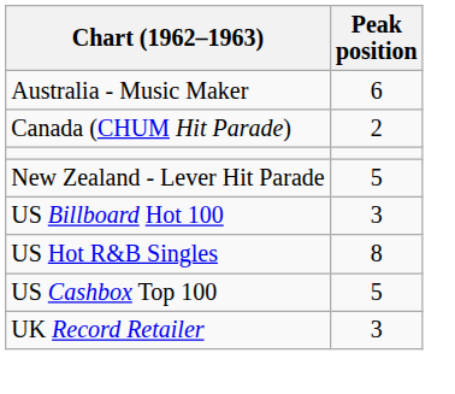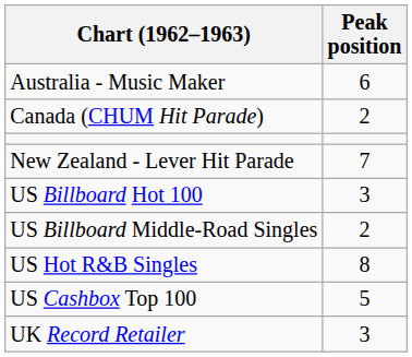 <table class="wikitable sortable">
 <tr>
 <th>Chart (1962–1963)</th>
 <th>Peak<br>position</th>
 </tr>
 <tr>
 <td>Australia - Music Maker</td>
 <td style="text-align:center;">6</td>
 </tr>
 <tr>
 <td>Canada (<a href='#'>CHUM</a> <em>Hit Parade</em>)</td>
 <td style="text-align:center;">2</td>
 </tr>
 <tr>
 <td></td>
 </tr>
 <tr>
 <td>New Zealand - Lever Hit Parade</td>
-<td style="text-align:center;">5</td>
+<td style="text-align:center;">7</td>
 </tr>
 <tr>
 <td>US <em><a href='#'>Billboard</a></em> <a href='#'>Hot 100</a></td>
 <td style="text-align:center;">3</td>
+</tr>
+<tr>
+<td>US <em>Billboard</em> Middle-Road Singles</td>
+<td style="text-align:center;">2</td>
 </tr>
 <tr>
 <td>US <a href='#'>Hot R&B Singles</a></td>
 <td style="text-align:center;">8</td>
 </tr>
 <tr>
 <td>US <em><a href='#'>Cashbox</a></em> Top 100</td>
 <td style="text-align:center;">5</td>
 </tr>
 <tr>
 <td>UK <em><a href='#'>Record Retailer</a></em></td>
 <td style="text-align:center;">3</td>
 </tr>
 </table>
